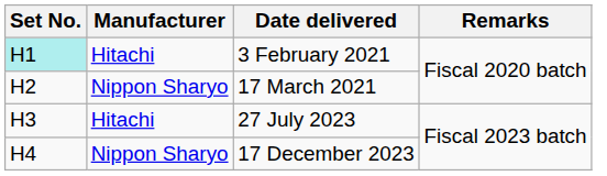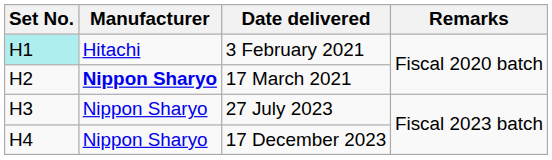 <table class="wikitable">
 <tr>
 <th>Set No.</th>
 <th>Manufacturer</th>
 <th>Date delivered</th>
 <th>Remarks</th>
 </tr>
 <tr>
 <td style="background: paleturquoise;">H1</td>
 <td><a href='#'>Hitachi</a></td>
 <td>3 February 2021</td>
 <td rowspan=2>Fiscal 2020 batch</td>
 </tr>
 <tr>
 <td>H2</td>
-<td><a href='#'>Nippon Sharyo</a></td>
+<td><strong><a href='#'>Nippon Sharyo</a></strong></td>
 <td>17 March 2021</td>
 </tr>
 <tr>
 <td>H3</td>
-<td><a href='#'>Hitachi</a></td>
+<td><a href='#'>Nippon Sharyo</a></td>
 <td>27 July 2023</td>
 <td rowspan=2>Fiscal 2023 batch</td>
 </tr>
 <tr>
 <td>H4</td>
 <td><a href='#'>Nippon Sharyo</a></td>
 <td>17 December 2023</td>
 </tr>
 </table>
